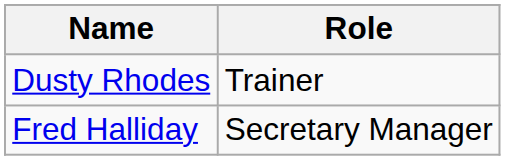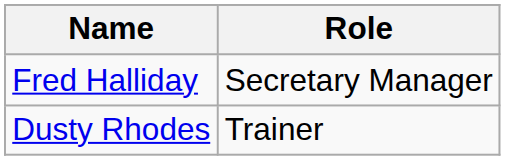 <table class="wikitable">
 <tr>
 <th>Name</th>
 <th>Role</th>
 </tr>
 <tr>
+<td> <a href='#'>Fred Halliday</a></td>
+<td>Secretary Manager</td>
+</tr>
+<tr>
 <td> <a href='#'>Dusty Rhodes</a></td>
 <td>Trainer</td>
 </tr>
-<tr>
-<td> <a href='#'>Fred Halliday</a></td>
-<td>Secretary Manager</td>
-</tr>
 </table>
